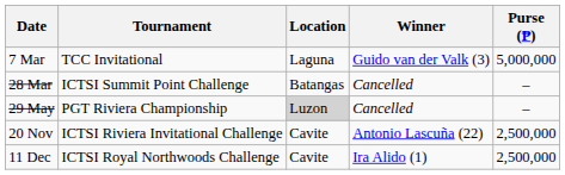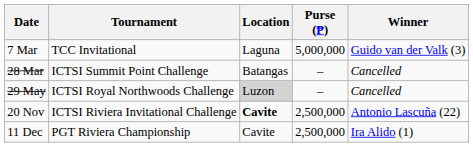 <table class="wikitable" style="font-size:95%">
 <tr>
 <th>Date</th>
 <th>Tournament</th>
 <th>Location</th>
+<th>Purse<br>(<a href='#'>₱</a>)</th>
 <th>Winner</th>
-<th>Purse<br>(<a href='#'>₱</a>)</th>
 </tr>
 <tr>
 <td>7 Mar</td>
 <td>TCC Invitational</td>
 <td>Laguna</td>
+<td align=right>5,000,000</td>
 <td> <a href='#'>Guido van der Valk</a> (3)</td>
-<td align=right>5,000,000</td>
 </tr>
 <tr>
 <td><s>28 Mar</s></td>
 <td>ICTSI Summit Point Challenge</td>
 <td>Batangas</td>
+<td align=center>–</td>
 <td><em>Cancelled</em></td>
-<td align=center>–</td>
 </tr>
 <tr>
 <td><s>29 May</s></td>
-<td>PGT Riviera Championship</td>
+<td>ICTSI Royal Northwoods Challenge</td>
 <td style="background: lightgrey;">Luzon</td>
+<td align=center>–</td>
 <td><em>Cancelled</em></td>
-<td align=center>–</td>
 </tr>
 <tr>
 <td>20 Nov</td>
 <td>ICTSI Riviera Invitational Challenge</td>
-<td>Cavite</td>
+<td><strong>Cavite</strong></td>
+<td align=right>2,500,000</td>
 <td> <a href='#'>Antonio Lascuña</a> (22)</td>
-<td align=right>2,500,000</td>
 </tr>
 <tr>
 <td>11 Dec</td>
-<td>ICTSI Royal Northwoods Challenge</td>
+<td>PGT Riviera Championship</td>
 <td>Cavite</td>
+<td align=right>2,500,000</td>
 <td> <a href='#'>Ira Alido</a> (1)</td>
-<td align=right>2,500,000</td>
 </tr>
 </table>
